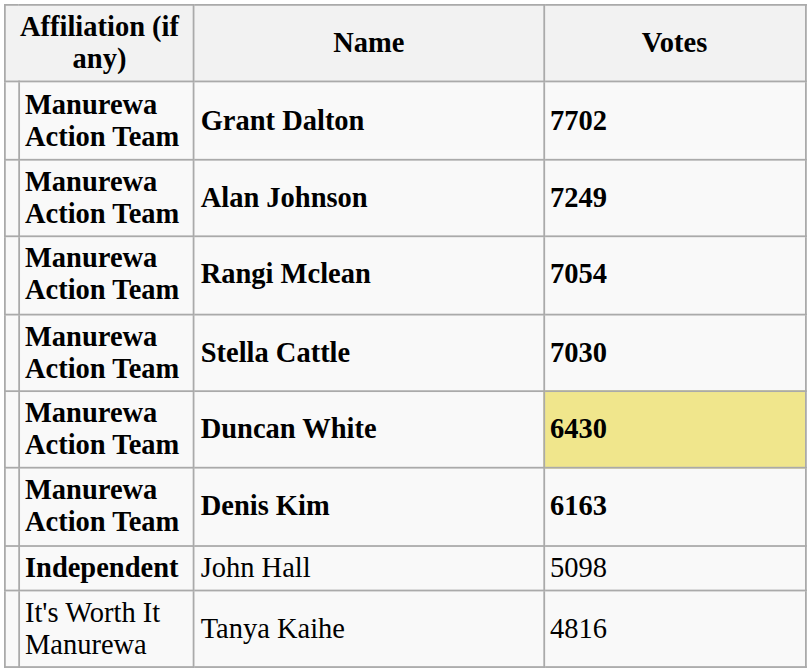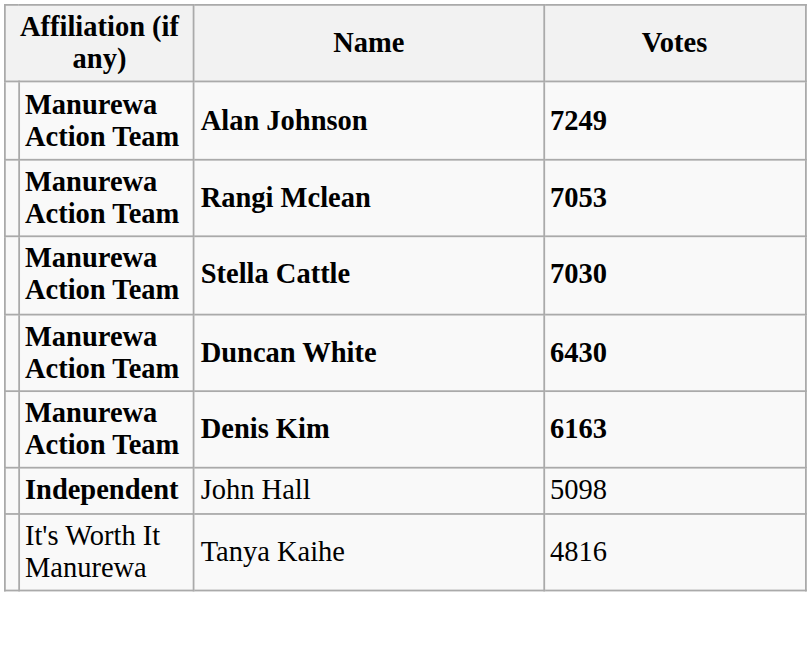 <table class="wikitable" style="width:51%;">
 <tr>
 <th colspan="2" style="width:1%;">Affiliation (if any)</th>
 <th style="width:20%;">Name</th>
 <th style="width:15%;">Votes</th>
-</tr>
-<tr>
-<td bgcolor=></td>
-<td><strong>Manurewa Action Team</strong></td>
-<td><strong>Grant Dalton</strong></td>
-<td><strong>7702</strong></td>
 </tr>
 <tr>
 <td bgcolor=></td>
 <td><strong>Manurewa Action Team</strong></td>
 <td><strong>Alan Johnson</strong></td>
 <td><strong>7249</strong></td>
 </tr>
 <tr>
 <td bgcolor=></td>
 <td><strong>Manurewa Action Team</strong></td>
 <td><strong>Rangi Mclean</strong></td>
-<td><strong>7054</strong></td>
+<td><strong>7053</strong></td>
 </tr>
 <tr>
 <td bgcolor=></td>
 <td><strong>Manurewa Action Team</strong></td>
 <td><strong>Stella Cattle</strong></td>
 <td><strong>7030</strong></td>
 </tr>
 <tr>
 <td bgcolor=></td>
 <td><strong>Manurewa Action Team</strong></td>
 <td><strong>Duncan White</strong></td>
-<td style="background: khaki;"><strong>6430</strong></td>
+<td><strong>6430</strong></td>
 </tr>
 <tr>
 <td bgcolor=></td>
 <td><strong>Manurewa Action Team</strong></td>
 <td><strong>Denis Kim</strong></td>
 <td><strong>6163</strong></td>
 </tr>
 <tr>
 <td bgcolor=></td>
 <td><strong>Independent</strong></td>
 <td>John Hall</td>
 <td>5098</td>
 </tr>
 <tr>
 <td bgcolor=></td>
 <td>It's Worth It Manurewa</td>
 <td>Tanya Kaihe</td>
 <td>4816</td>
 </tr>
 </table>
